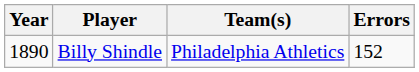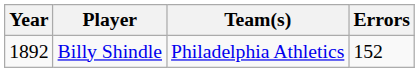 <table class="wikitable sortable">
 <tr>
 <th>Year</th>
 <th>Player</th>
 <th>Team(s)</th>
 <th>Errors</th>
 </tr>
 <tr>
-<td>1890</td>
+<td>1892</td>
 <td><a href='#'>Billy Shindle</a></td>
 <td><a href='#'>Philadelphia Athletics</a></td>
 <td>152</td>
 </tr>
 </table>
